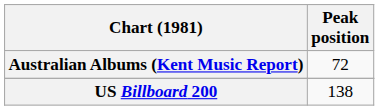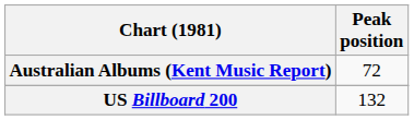 <table class="wikitable sortable plainrowheaders" style="text-align:center;">
 <tr>
 <th scope="col">Chart (1981)</th>
 <th scope="col">Peak<br> position</th>
 </tr>
 <tr>
 <th scope="row">Australian Albums (<a href='#'>Kent Music Report</a>)</th>
 <td>72</td>
 </tr>
 <tr>
 </tr>
 <tr>
 <th scope="row">US <a href='#'><em>Billboard</em> 200</a></th>
-<td>138</td>
+<td>132</td>
 </tr>
 </table>
